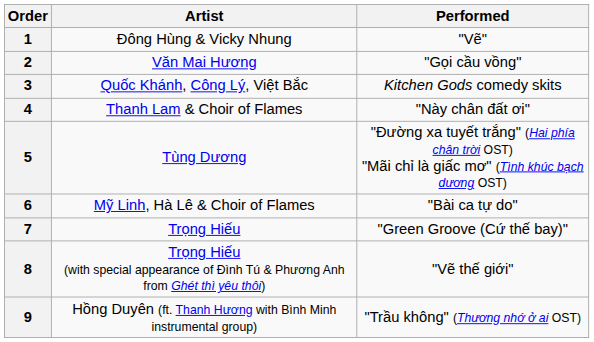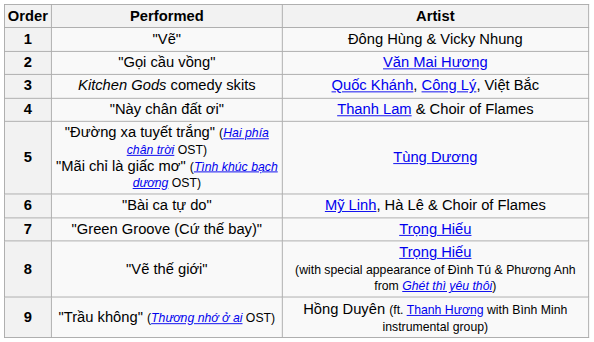 <table class="wikitable" style="text-align:center; width:71.9%;">
 <tr>
 <th>Order</th>
+<th>Performed</th>
 <th>Artist</th>
-<th>Performed</th>
 </tr>
 <tr>
 <th>1</th>
+<td>"Vẽ"</td>
 <td>Đông Hùng & Vicky Nhung</td>
-<td>"Vẽ"</td>
 </tr>
 <tr>
 <th>2</th>
+<td>"Gọi cầu vồng"</td>
 <td><a href='#'>Văn Mai Hương</a></td>
-<td>"Gọi cầu vồng"</td>
 </tr>
 <tr>
 <th>3</th>
+<td><em>Kitchen Gods</em> comedy skits</td>
 <td><a href='#'>Quốc Khánh</a>, <a href='#'>Công Lý</a>, Việt Bắc</td>
-<td><em>Kitchen Gods</em> comedy skits</td>
 </tr>
 <tr>
 <th>4</th>
+<td>"Này chân đất ơi"</td>
 <td><a href='#'>Thanh Lam</a> & Choir of Flames</td>
-<td>"Này chân đất ơi"</td>
 </tr>
 <tr>
 <th>5</th>
+<td>"Đường xa tuyết trắng" <small>(<em><a href='#'>Hai phía chân trời</a></em> OST)</small> <br>"Mãi chỉ là giấc mơ" <small>(<em><a href='#'>Tình khúc bạch dương</a></em> OST)</small></td>
 <td><a href='#'>Tùng Dương</a></td>
-<td>"Đường xa tuyết trắng" <small>(<em><a href='#'>Hai phía chân trời</a></em> OST)</small> <br>"Mãi chỉ là giấc mơ" <small>(<em><a href='#'>Tình khúc bạch dương</a></em> OST)</small></td>
 </tr>
 <tr>
 <th>6</th>
+<td>"Bài ca tự do"</td>
 <td><a href='#'>Mỹ Linh</a>, Hà Lê & Choir of Flames</td>
-<td>"Bài ca tự do"</td>
 </tr>
 <tr>
 <th>7</th>
+<td>"Green Groove (Cứ thế bay)"</td>
 <td><a href='#'>Trọng Hiếu</a></td>
-<td>"Green Groove (Cứ thế bay)"</td>
 </tr>
 <tr>
 <th>8</th>
+<td>"Vẽ thế giới"</td>
 <td><a href='#'>Trọng Hiếu</a> <br><small>(with special appearance of Đình Tú & Phương Anh from <em><a href='#'>Ghét thì yêu thôi</a></em>)</small></td>
-<td>"Vẽ thế giới"</td>
 </tr>
 <tr>
 <th>9</th>
+<td>"Trầu không" <small>(<em><a href='#'>Thương nhớ ở ai</a></em> OST)</small></td>
 <td>Hồng Duyên <small>(ft. <a href='#'>Thanh Hương</a> with Bình Minh instrumental group)</small></td>
-<td>"Trầu không" <small>(<em><a href='#'>Thương nhớ ở ai</a></em> OST)</small></td>
 </tr>
 </table>
